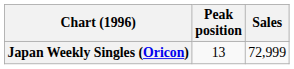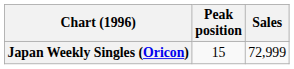 <table class="wikitable sortable plainrowheaders" style="text-align:center;">
 <tr>
 <th scope="col">Chart (1996)</th>
 <th scope="col">Peak<br>position</th>
 <th scope="col">Sales</th>
 </tr>
 <tr>
 <th scope="row">Japan Weekly Singles (<a href='#'>Oricon</a>)</th>
-<td style="text-align:center;">13</td>
+<td style="text-align:center;">15</td>
 <td style="text-align:left;">72,999</td>
 </tr>
 </table>
